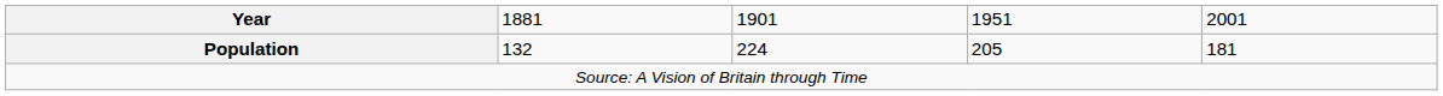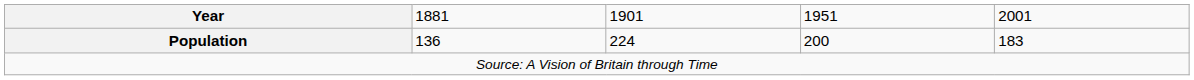 <table class="wikitable" style="clear:both;">
 <tr>
 <th>Year</th>
 <td>1881</td>
 <td>1901</td>
 <td>1951</td>
 <td>2001</td>
 </tr>
 <tr>
 <th>Population</th>
-<td>132</td>
+<td>136</td>
 <td>224</td>
-<td>205</td>
-<td>181</td>
+<td>200</td>
+<td>183</td>
 </tr>
 <tr>
 <td colspan="14" style="text-align:center;font-size:90%;width: 100em"><em>Source: A Vision of Britain through Time</em></td>
 </tr>
 </table>
